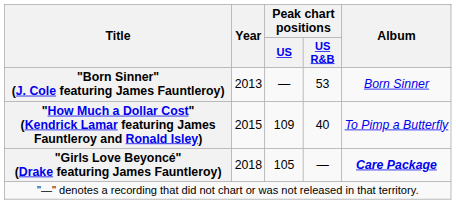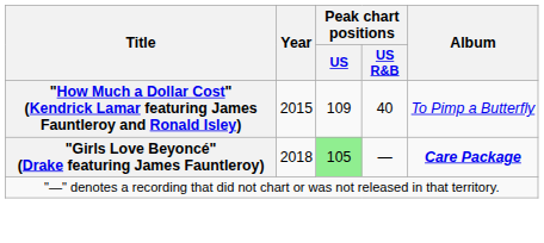 <table class="wikitable plainrowheaders" style="text-align:center;">
 <tr>
 <th scope="col" rowspan="2" style="width:18em;">Title</th>
 <th scope="col" rowspan="2">Year</th>
 <th scope="col" colspan="2">Peak chart positions</th>
 <th scope="col" rowspan="2">Album</th>
 </tr>
 <tr>
 <th style="width:3em;font-size:90%;"><a href='#'>US</a></th>
 <th style="width:3em;font-size:90%;"><a href='#'>US<br>R&B</a></th>
 </tr>
 <tr>
-<th scope="row">"Born Sinner"<br><span>(<a href='#'>J. Cole</a> featuring James Fauntleroy)</span></th>
-<td>2013</td>
-<td>—</td>
-<td>53</td>
-<td><em><a href='#'>Born Sinner</a></em></td>
-</tr>
-<tr>
 <th scope="row">"<a href='#'>How Much a Dollar Cost</a>"<br><span>(<a href='#'>Kendrick Lamar</a> featuring James Fauntleroy and <a href='#'>Ronald Isley</a>)</span></th>
 <td>2015</td>
 <td>109</td>
 <td>40</td>
 <td><em><a href='#'>To Pimp a Butterfly</a></em></td>
 </tr>
 <tr>
 <th scope="row">"Girls Love Beyoncé"<br><span>(<a href='#'>Drake</a> featuring James Fauntleroy)</span></th>
 <td>2018</td>
-<td>105</td>
+<td style="background: lightgreen;">105</td>
 <td>—</td>
 <td><strong><em><a href='#'>Care Package</a></em></strong></td>
 </tr>
 <tr>
 <td colspan="5" style="font-size:90%">"—" denotes a recording that did not chart or was not released in that territory.</td>
 </tr>
 </table>
